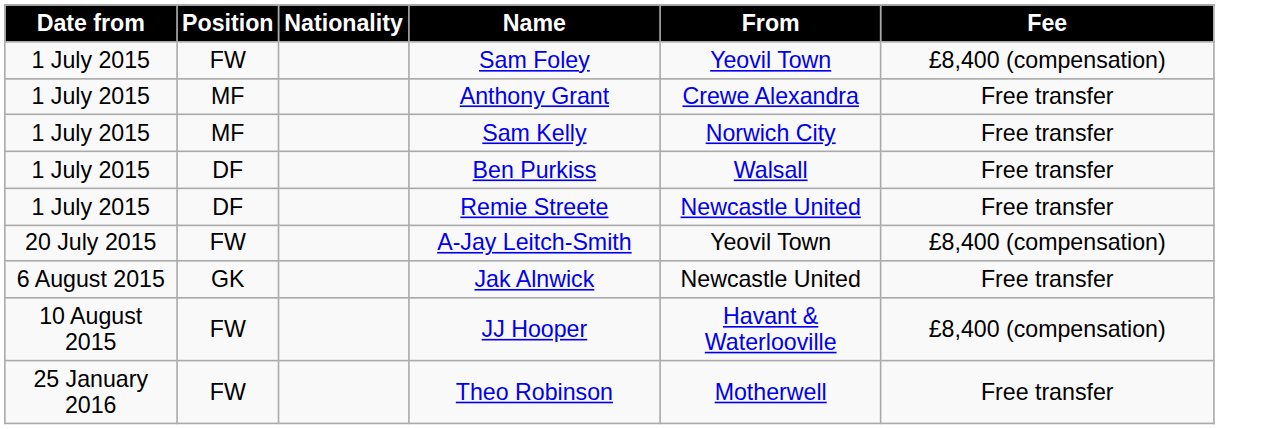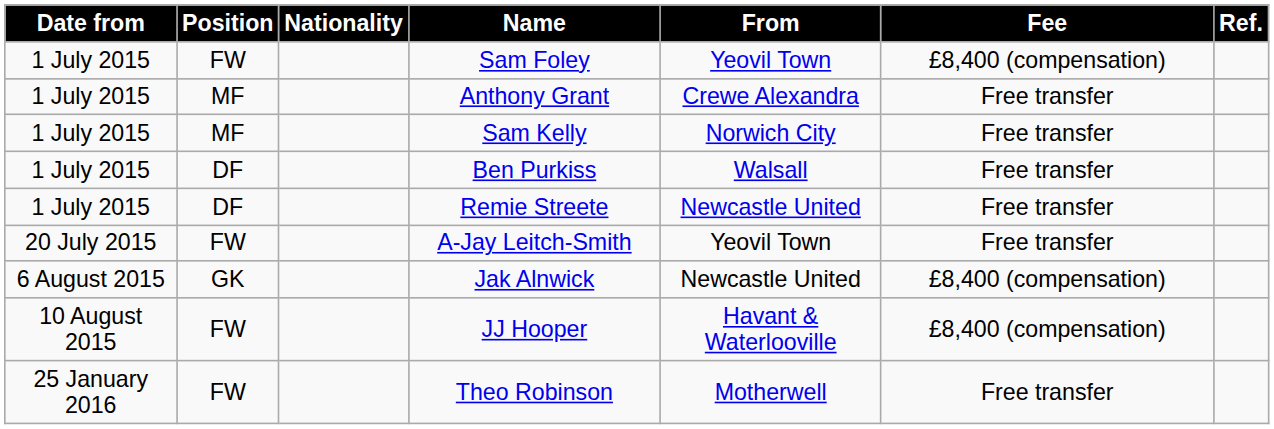 <table class="wikitable" style="text-align:center; font-size:90%; ">
 <tr>
 <th style="background:#000000; color:#FFFFFF; width:100px;">Date from</th>
 <th style="background:#000000; color:#FFFFFF; width:50px;">Position</th>
 <th style="background:#000000; color:#FFFFFF; width:50px;">Nationality</th>
 <th style="background:#000000; color:#FFFFFF; width:150px;">Name</th>
 <th style="background:#000000; color:#FFFFFF; width:130px;">From</th>
 <th style="background:#000000; color:#FFFFFF; width:200px;">Fee</th>
+<th style="background:#000000; color:#FFFFFF; width:25px;">Ref.</th>
 </tr>
 <tr>
 <td>1 July 2015</td>
 <td>FW</td>
 <td></td>
 <td><a href='#'>Sam Foley</a></td>
 <td><a href='#'>Yeovil Town</a></td>
 <td>£8,400 (compensation)</td>
+<td></td>
 </tr>
 <tr>
 <td>1 July 2015</td>
 <td>MF</td>
 <td></td>
 <td><a href='#'>Anthony Grant</a></td>
 <td><a href='#'>Crewe Alexandra</a></td>
 <td>Free transfer</td>
+<td></td>
 </tr>
 <tr>
 <td>1 July 2015</td>
 <td>MF</td>
 <td></td>
 <td><a href='#'>Sam Kelly</a></td>
 <td><a href='#'>Norwich City</a></td>
 <td>Free transfer</td>
+<td></td>
 </tr>
 <tr>
 <td>1 July 2015</td>
 <td>DF</td>
 <td></td>
 <td><a href='#'>Ben Purkiss</a></td>
 <td><a href='#'>Walsall</a></td>
 <td>Free transfer</td>
+<td></td>
 </tr>
 <tr>
 <td>1 July 2015</td>
 <td>DF</td>
 <td></td>
 <td><a href='#'>Remie Streete</a></td>
 <td><a href='#'>Newcastle United</a></td>
 <td>Free transfer</td>
+<td></td>
 </tr>
 <tr>
 <td>20 July 2015</td>
 <td>FW</td>
 <td></td>
 <td><a href='#'>A-Jay Leitch-Smith</a></td>
 <td>Yeovil Town</td>
-<td>£8,400 (compensation)</td>
+<td>Free transfer</td>
+<td></td>
 </tr>
 <tr>
 <td>6 August 2015</td>
 <td>GK</td>
 <td></td>
 <td><a href='#'>Jak Alnwick</a></td>
 <td>Newcastle United</td>
-<td>Free transfer</td>
+<td>£8,400 (compensation)</td>
+<td></td>
 </tr>
 <tr>
 <td>10 August 2015</td>
 <td>FW</td>
 <td></td>
 <td><a href='#'>JJ Hooper</a></td>
 <td><a href='#'>Havant & Waterlooville</a></td>
 <td>£8,400 (compensation)</td>
+<td></td>
 </tr>
 <tr>
 <td>25 January 2016</td>
 <td>FW</td>
 <td></td>
 <td><a href='#'>Theo Robinson</a></td>
 <td> <a href='#'>Motherwell</a></td>
 <td>Free transfer</td>
+<td></td>
 </tr>
 </table>
